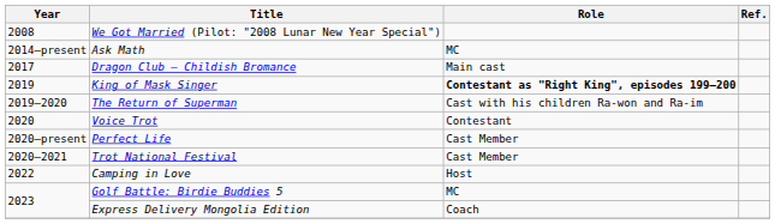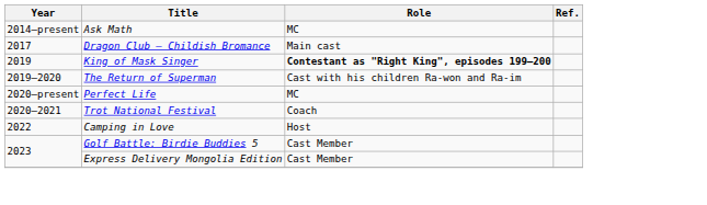 <table class="wikitable">
 <tr>
 <th>Year</th>
 <th>Title</th>
 <th>Role</th>
 <th>Ref.</th>
-</tr>
-<tr>
-<td>2008</td>
-<td><em><a href='#'>We Got Married</a></em> (Pilot: "2008 Lunar New Year Special")</td>
-<td></td>
-<td></td>
 </tr>
 <tr>
 <td>2014–present</td>
 <td><em>Ask Math</em></td>
 <td>MC</td>
 <td></td>
 </tr>
 <tr>
 <td>2017</td>
 <td><em><a href='#'>Dragon Club – Childish Bromance</a></em></td>
 <td>Main cast</td>
 <td></td>
 </tr>
 <tr>
 <td>2019</td>
 <td><em><a href='#'>King of Mask Singer</a></em></td>
 <td><strong>Contestant as "Right King", episodes 199–200</strong></td>
 <td></td>
 </tr>
 <tr>
 <td>2019–2020</td>
 <td><em><a href='#'>The Return of Superman</a></em></td>
 <td>Cast with his children Ra-won and Ra-im</td>
 <td></td>
 </tr>
 <tr>
-<td>2020</td>
-<td><em><a href='#'>Voice Trot</a></em></td>
-<td>Contestant</td>
-<td></td>
-</tr>
-<tr>
 <td>2020–present</td>
 <td><em><a href='#'>Perfect Life</a></em></td>
-<td>Cast Member</td>
+<td>MC</td>
 <td></td>
 </tr>
 <tr>
 <td>2020–2021</td>
 <td><em><a href='#'>Trot National Festival</a></em></td>
-<td>Cast Member</td>
+<td>Coach</td>
 <td></td>
 </tr>
 <tr>
 <td>2022</td>
 <td><em>Camping in Love</em></td>
 <td>Host</td>
 <td></td>
 </tr>
 <tr>
 <td rowspan=2>2023</td>
 <td><em><a href='#'>Golf Battle: Birdie Buddies</a> 5</em></td>
-<td>MC</td>
+<td>Cast Member</td>
 <td></td>
 </tr>
 <tr>
 <td><em>Express Delivery Mongolia Edition</em></td>
-<td>Coach</td>
+<td>Cast Member</td>
 <td></td>
 </tr>
 <tr>
 </tr>
 </table>
